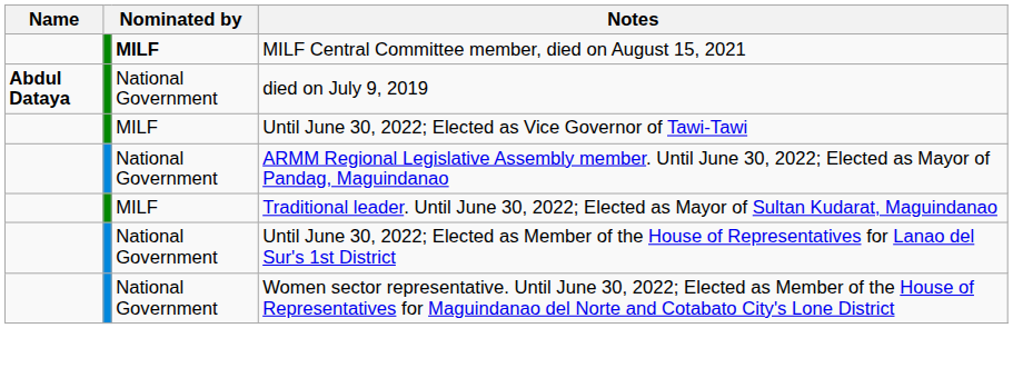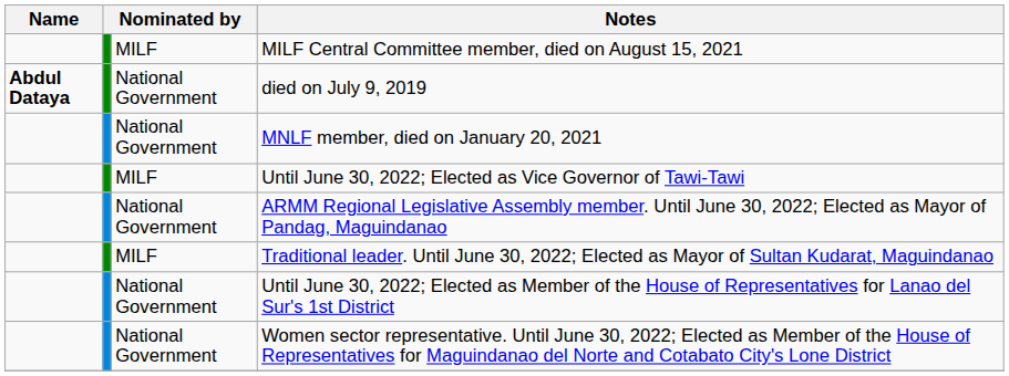 <table class="wikitable">
 <tr>
 <th>Name</th>
 <th colspan=2>Nominated by</th>
 <th>Notes</th>
 </tr>
 <tr>
 <td></td>
 <td style="background-color:#008800"></td>
-<td><strong>MILF</strong></td>
+<td>MILF</td>
 <td>MILF Central Committee member, died on August 15, 2021</td>
 </tr>
 <tr>
 <td><strong>Abdul Dataya</strong></td>
 <td style="background-color:#008800"></td>
 <td>National Government</td>
 <td>died on July 9, 2019</td>
+</tr>
+<tr>
+<td></td>
+<td style="background-color:#0087DC"></td>
+<td>National Government</td>
+<td><a href='#'>MNLF</a> member, died on January 20, 2021</td>
 </tr>
 <tr>
 <td></td>
 <td style="background-color:#008800"></td>
 <td>MILF</td>
 <td>Until June 30, 2022; Elected as Vice Governor of <a href='#'>Tawi-Tawi</a></td>
 </tr>
 <tr>
 <td></td>
 <td style="background-color:#0087DC"></td>
 <td>National Government</td>
 <td><a href='#'>ARMM Regional Legislative Assembly member</a>. Until June 30, 2022; Elected as Mayor of <a href='#'>Pandag, Maguindanao</a></td>
 </tr>
 <tr>
 <td></td>
 <td style="background-color:#008800"></td>
 <td>MILF</td>
 <td><a href='#'>Traditional leader</a>. Until June 30, 2022; Elected as Mayor of <a href='#'>Sultan Kudarat, Maguindanao</a></td>
 </tr>
 <tr>
 <td></td>
 <td style="background-color:#0087DC"></td>
 <td>National Government</td>
 <td>Until June 30, 2022; Elected as Member of the <a href='#'>House of Representatives</a> for <a href='#'>Lanao del Sur's 1st District</a></td>
 </tr>
 <tr>
 <td></td>
 <td style="background-color:#0087DC"></td>
 <td>National Government</td>
 <td>Women sector representative. Until June 30, 2022; Elected as Member of the <a href='#'>House of Representatives</a> for <a href='#'>Maguindanao del Norte and Cotabato City's Lone District</a></td>
 </tr>
 <tr>
 </tr>
 </table>
